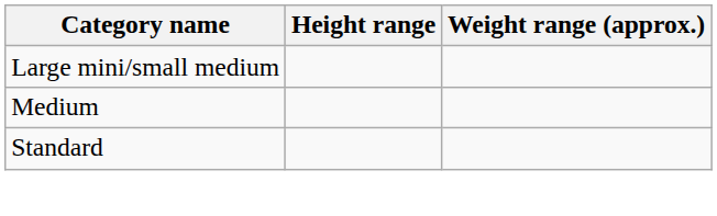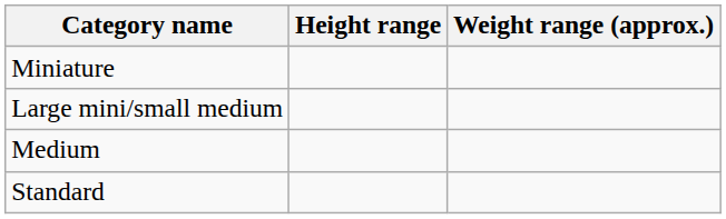 <table class="wikitable">
 <tr>
 <th>Category name</th>
 <th>Height range</th>
 <th>Weight range (approx.)</th>
+</tr>
+<tr>
+<td>Miniature</td>
+<td></td>
+<td></td>
 </tr>
 <tr>
 <td>Large mini/small medium</td>
 <td></td>
 <td></td>
 </tr>
 <tr>
 <td>Medium</td>
 <td></td>
 <td></td>
 </tr>
 <tr>
 <td>Standard</td>
 <td></td>
 <td></td>
 </tr>
 </table>
